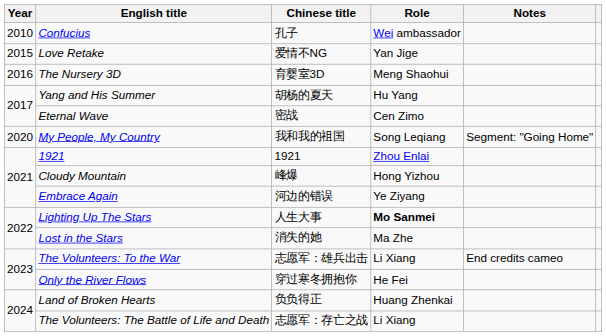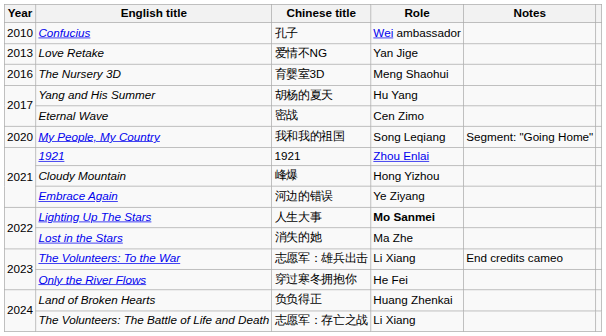 <table class="wikitable sortable">
 <tr>
 <th>Year</th>
 <th>English title</th>
 <th>Chinese title</th>
 <th>Role</th>
 <th scope="col" class="unsortable">Notes</th>
 <th scope="col" class="unsortable"></th>
 </tr>
 <tr>
 <td>2010</td>
 <td><em><a href='#'>Confucius</a></em></td>
 <td>孔子</td>
 <td><a href='#'>Wei</a> ambassador</td>
 <td></td>
 </tr>
 <tr>
-<td>2015</td>
+<td>2013</td>
 <td><em>Love Retake</em></td>
 <td>爱情不NG</td>
 <td>Yan Jige</td>
 <td></td>
 <td style="text-align:center;"></td>
 </tr>
 <tr>
 <td>2016</td>
 <td><em>The Nursery 3D</em></td>
 <td>育婴室3D</td>
 <td>Meng Shaohui</td>
 <td></td>
 <td style="text-align:center;"></td>
 </tr>
 <tr>
 <td rowspan="2">2017</td>
 <td><em>Yang and His Summer</em></td>
 <td>胡杨的夏天</td>
 <td>Hu Yang</td>
 <td></td>
 <td style="text-align:center;"></td>
 </tr>
 <tr>
 <td><em>Eternal Wave</em></td>
 <td>密战</td>
 <td>Cen Zimo</td>
 <td></td>
 <td style="text-align:center;"></td>
 </tr>
 <tr>
 <td>2020</td>
 <td><em><a href='#'>My People, My Country</a></em></td>
 <td>我和我的祖国</td>
 <td>Song Leqiang</td>
 <td>Segment: "Going Home"</td>
 <td style="text-align:center;"></td>
 </tr>
 <tr>
 <td rowspan="3">2021</td>
 <td><a href='#'><em>1921</em></a></td>
 <td>1921</td>
 <td><a href='#'>Zhou Enlai</a></td>
 <td></td>
 <td style="text-align:center;"></td>
 </tr>
 <tr>
 <td><em>Cloudy Mountain</em></td>
 <td>峰爆</td>
 <td>Hong Yizhou</td>
 <td></td>
 <td style="text-align:center;"></td>
 </tr>
 <tr>
 <td><em><a href='#'>Embrace Again</a></em></td>
 <td>河边的错误</td>
 <td>Ye Ziyang</td>
 <td></td>
 <td style="text-align:center;"></td>
 </tr>
 <tr>
 <td rowspan="2">2022</td>
 <td><em><a href='#'>Lighting Up The Stars</a></em></td>
 <td>人生大事</td>
 <td><strong>Mo Sanmei</strong></td>
 <td></td>
 <td style="text-align:center;"></td>
 </tr>
 <tr>
 <td><em><a href='#'>Lost in the Stars</a></em></td>
 <td>消失的她</td>
 <td>Ma Zhe</td>
 <td></td>
 <td style="text-align:center;"></td>
 </tr>
 <tr>
 <td rowspan="2">2023</td>
 <td><em><a href='#'>The Volunteers: To the War</a></em></td>
 <td>志愿军：雄兵出击</td>
 <td>Li Xiang</td>
 <td>End credits cameo</td>
 </tr>
 <tr>
 <td><em><a href='#'>Only the River Flows</a></em></td>
 <td>穿过寒冬拥抱你</td>
 <td>He Fei</td>
 <td></td>
 <td style="text-align:center;"></td>
 </tr>
 <tr>
 <td rowspan="2">2024</td>
 <td><em>Land of Broken Hearts</em></td>
 <td>负负得正</td>
 <td>Huang Zhenkai</td>
 <td></td>
 <td style="text-align:center;"></td>
 </tr>
 <tr>
 <td><em>The Volunteers: The Battle of Life and Death</em></td>
 <td>志愿军：存亡之战</td>
 <td>Li Xiang</td>
 <td></td>
 <td style="text-align:center;"></td>
 </tr>
 </table>
